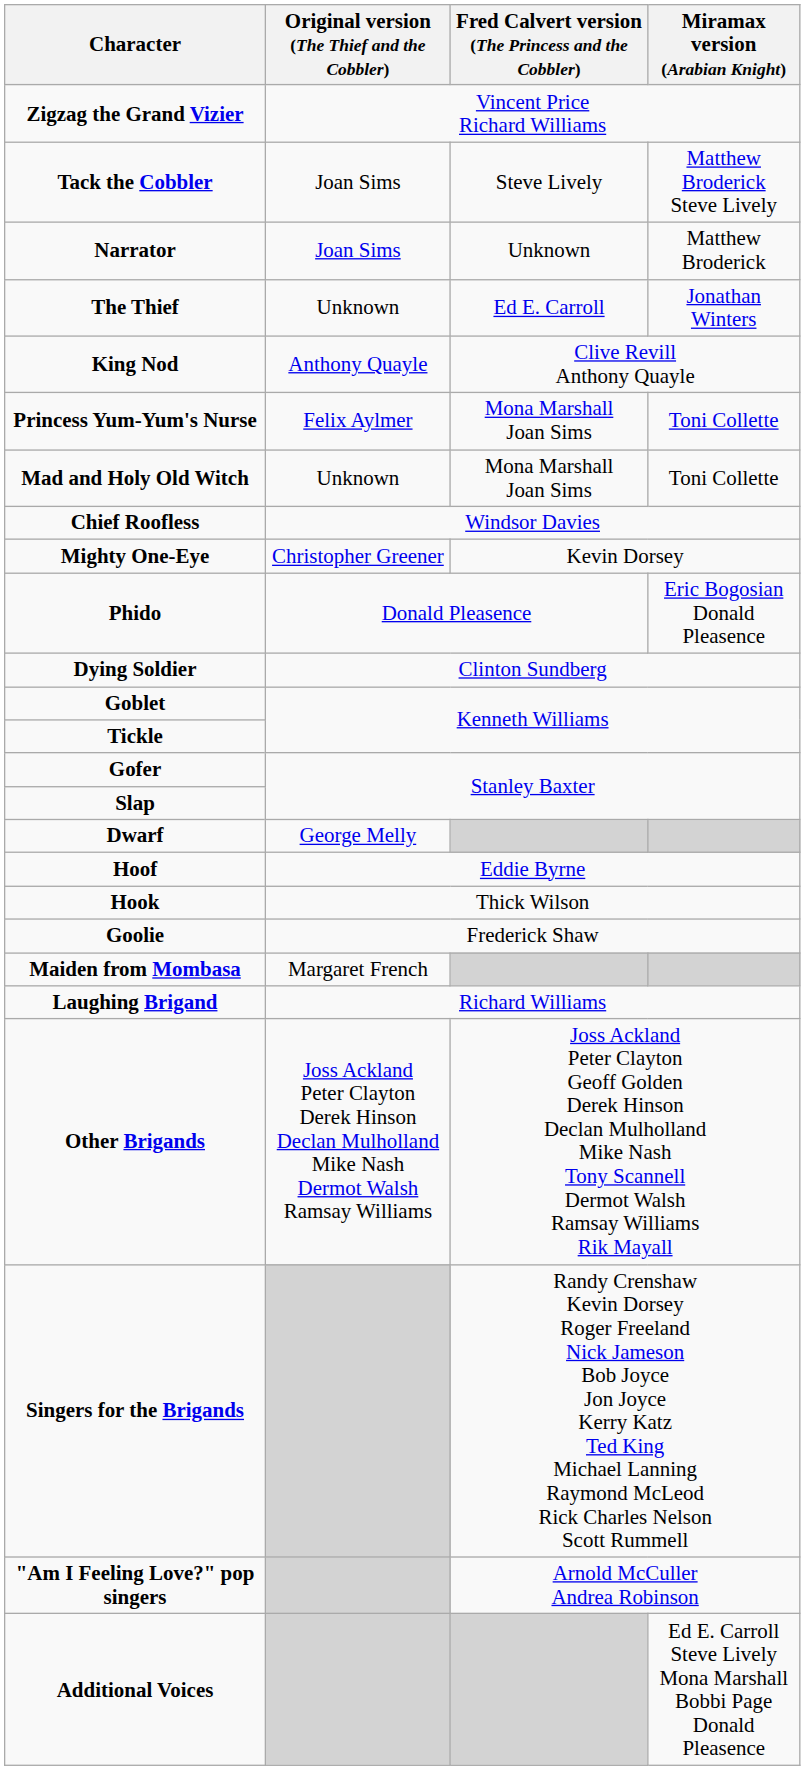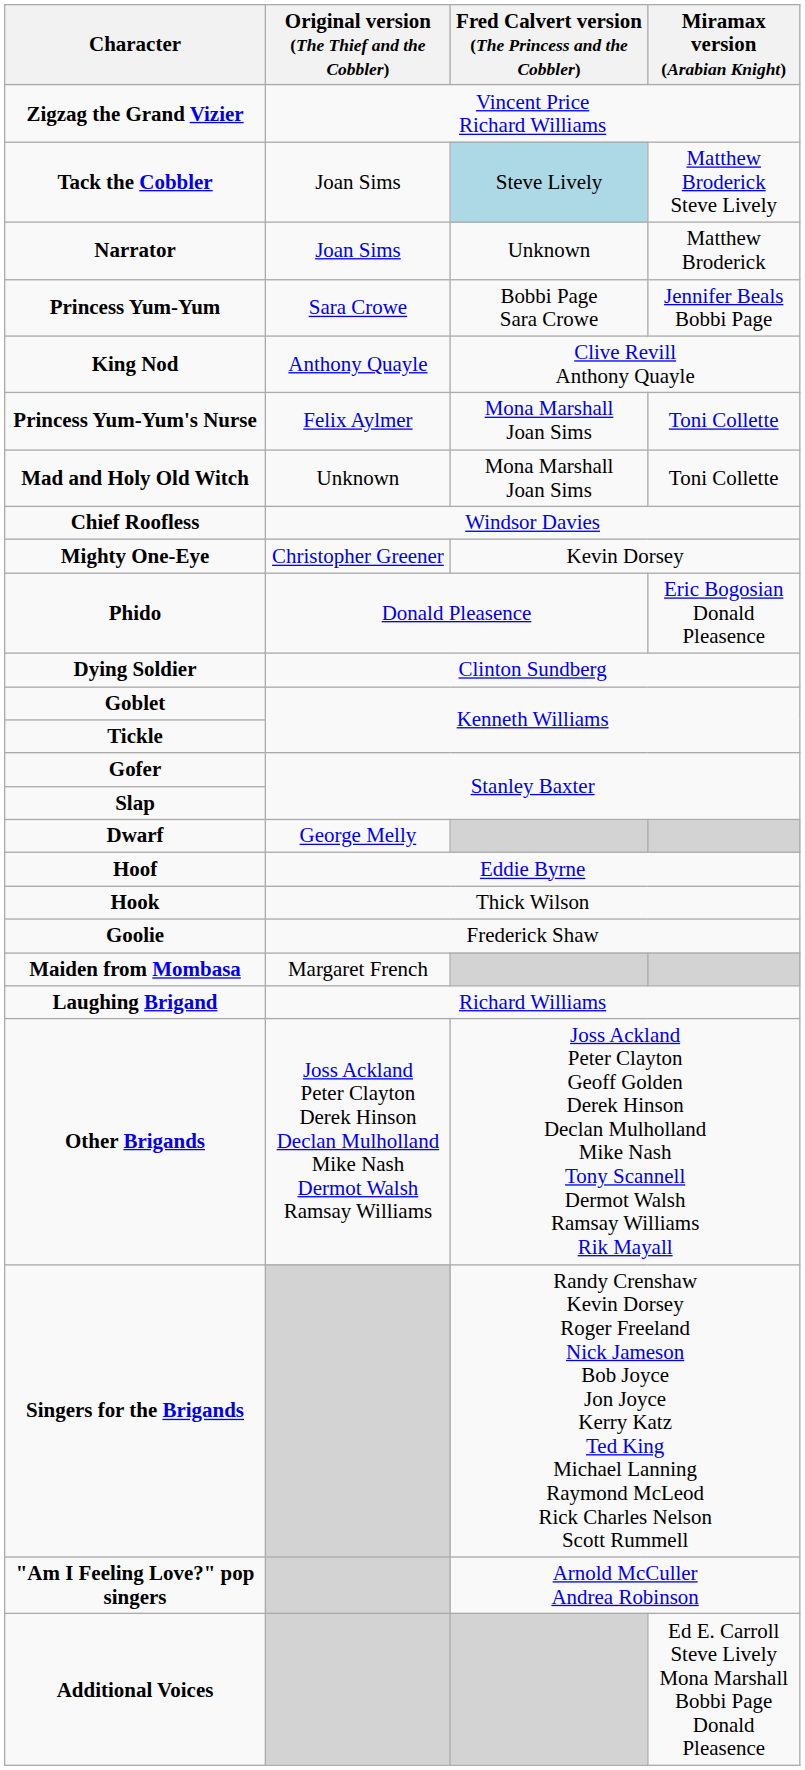 <table class="wikitable" style="text-align:center">
 <tr>
 <th>Character</th>
 <th>Original version<br><small>(<em>The Thief and the Cobbler</em>)</small></th>
 <th>Fred Calvert version<br><small>(<em>The Princess and the Cobbler</em>)</small></th>
 <th>Miramax version<br><small>(<em>Arabian Knight</em>)</small></th>
 </tr>
 <tr>
 <td><strong>Zigzag the Grand <a href='#'>Vizier</a></strong></td>
 <td colspan="3"><a href='#'>Vincent Price</a><br><a href='#'>Richard Williams</a> </td>
 </tr>
 <tr>
 <td><strong>Tack the <a href='#'>Cobbler</a></strong></td>
 <td>Joan Sims</td>
-<td>Steve Lively</td>
+<td style="background: lightblue;">Steve Lively</td>
 <td><a href='#'>Matthew Broderick</a> <br> Steve Lively </td>
 </tr>
 <tr>
 <td><strong>Narrator</strong></td>
 <td><a href='#'>Joan Sims</a></td>
 <td>Unknown </td>
 <td>Matthew Broderick</td>
 </tr>
 <tr>
-<td><strong>The Thief</strong></td>
-<td>Unknown </td>
-<td><a href='#'>Ed E. Carroll</a></td>
-<td><a href='#'>Jonathan Winters</a></td>
+<td><strong>Princess Yum-Yum</strong></td>
+<td><a href='#'>Sara Crowe</a></td>
+<td>Bobbi Page<br>Sara Crowe </td>
+<td><a href='#'>Jennifer Beals</a> <br>Bobbi Page </td>
 </tr>
 <tr>
 <td><strong>King Nod</strong></td>
 <td><a href='#'>Anthony Quayle</a></td>
 <td colspan="2"><a href='#'>Clive Revill</a><br>Anthony Quayle </td>
 </tr>
 <tr>
 <td><strong>Princess Yum-Yum's Nurse</strong></td>
 <td><a href='#'>Felix Aylmer</a></td>
 <td><a href='#'>Mona Marshall</a><br>Joan Sims </td>
 <td><a href='#'>Toni Collette</a></td>
 </tr>
 <tr>
 <td><strong>Mad and Holy Old Witch</strong></td>
 <td>Unknown </td>
 <td>Mona Marshall<br>Joan Sims </td>
 <td>Toni Collette</td>
 </tr>
 <tr>
 <td><strong>Chief Roofless</strong></td>
 <td colspan="3"><a href='#'>Windsor Davies</a></td>
 </tr>
 <tr>
 <td><strong>Mighty One-Eye</strong></td>
 <td><a href='#'>Christopher Greener</a></td>
 <td colspan="2">Kevin Dorsey</td>
 </tr>
 <tr>
 <td><strong>Phido</strong></td>
 <td colspan="2"><a href='#'>Donald Pleasence</a></td>
 <td><a href='#'>Eric Bogosian</a><br>Donald Pleasence </td>
 </tr>
 <tr>
 <td><strong>Dying Soldier</strong></td>
 <td colspan="3"><a href='#'>Clinton Sundberg</a></td>
 </tr>
 <tr>
 <td><strong>Goblet</strong></td>
 <td rowspan="2" colspan="3"><a href='#'>Kenneth Williams</a></td>
 </tr>
 <tr>
 <td><strong>Tickle</strong></td>
 </tr>
 <tr>
 <td><strong>Gofer</strong></td>
 <td rowspan="2" colspan="3"><a href='#'>Stanley Baxter</a></td>
 </tr>
 <tr>
 <td><strong>Slap</strong></td>
 </tr>
 <tr>
 <td><strong>Dwarf</strong></td>
 <td><a href='#'>George Melly</a></td>
 <td style="background:lightgray"></td>
 <td style="background:lightgray"></td>
 </tr>
 <tr>
 <td><strong>Hoof</strong></td>
 <td colspan="3"><a href='#'>Eddie Byrne</a></td>
 </tr>
 <tr>
 <td><strong>Hook</strong></td>
 <td colspan="3">Thick Wilson</td>
 </tr>
 <tr>
 <td><strong>Goolie</strong></td>
 <td colspan="3">Frederick Shaw</td>
 </tr>
 <tr>
 <td><strong>Maiden from <a href='#'>Mombasa</a></strong></td>
 <td>Margaret French</td>
 <td style="background:lightgray"></td>
 <td style="background:lightgray"></td>
 </tr>
 <tr>
 <td><strong>Laughing <a href='#'>Brigand</a></strong></td>
 <td colspan="3"><a href='#'>Richard Williams</a> </td>
 </tr>
 <tr>
 <td><strong>Other <a href='#'>Brigands</a></strong></td>
 <td><a href='#'>Joss Ackland</a><br>Peter Clayton<br>Derek Hinson<br><a href='#'>Declan Mulholland</a><br>Mike Nash<br><a href='#'>Dermot Walsh</a><br>Ramsay Williams</td>
 <td colspan="2"><a href='#'>Joss Ackland</a> <br>Peter Clayton<br>Geoff Golden<br>Derek Hinson<br>Declan Mulholland<br>Mike Nash<br><a href='#'>Tony Scannell</a><br>Dermot Walsh<br>Ramsay Williams<br><a href='#'>Rik Mayall</a> </td>
 </tr>
 <tr>
 <td><strong>Singers for the <a href='#'>Brigands</a></strong></td>
 <td style="background:lightgray"></td>
 <td colspan="2">Randy Crenshaw<br>Kevin Dorsey<br>Roger Freeland<br><a href='#'>Nick Jameson</a><br>Bob Joyce<br>Jon Joyce<br>Kerry Katz<br><a href='#'>Ted King</a><br>Michael Lanning<br>Raymond McLeod<br>Rick Charles Nelson<br>Scott Rummell</td>
 </tr>
 <tr>
 <td><strong>"Am I Feeling Love?" pop singers</strong></td>
 <td style="background:lightgray"></td>
 <td colspan="2"><a href='#'>Arnold McCuller</a><br><a href='#'>Andrea Robinson</a></td>
 </tr>
 <tr>
 <td><strong>Additional Voices</strong></td>
 <td style="background:lightgray"></td>
 <td style="background:lightgray"></td>
 <td colspan="1">Ed E. Carroll<br>Steve Lively<br>Mona Marshall<br>Bobbi Page<br>Donald Pleasence</td>
 </tr>
 </table>
